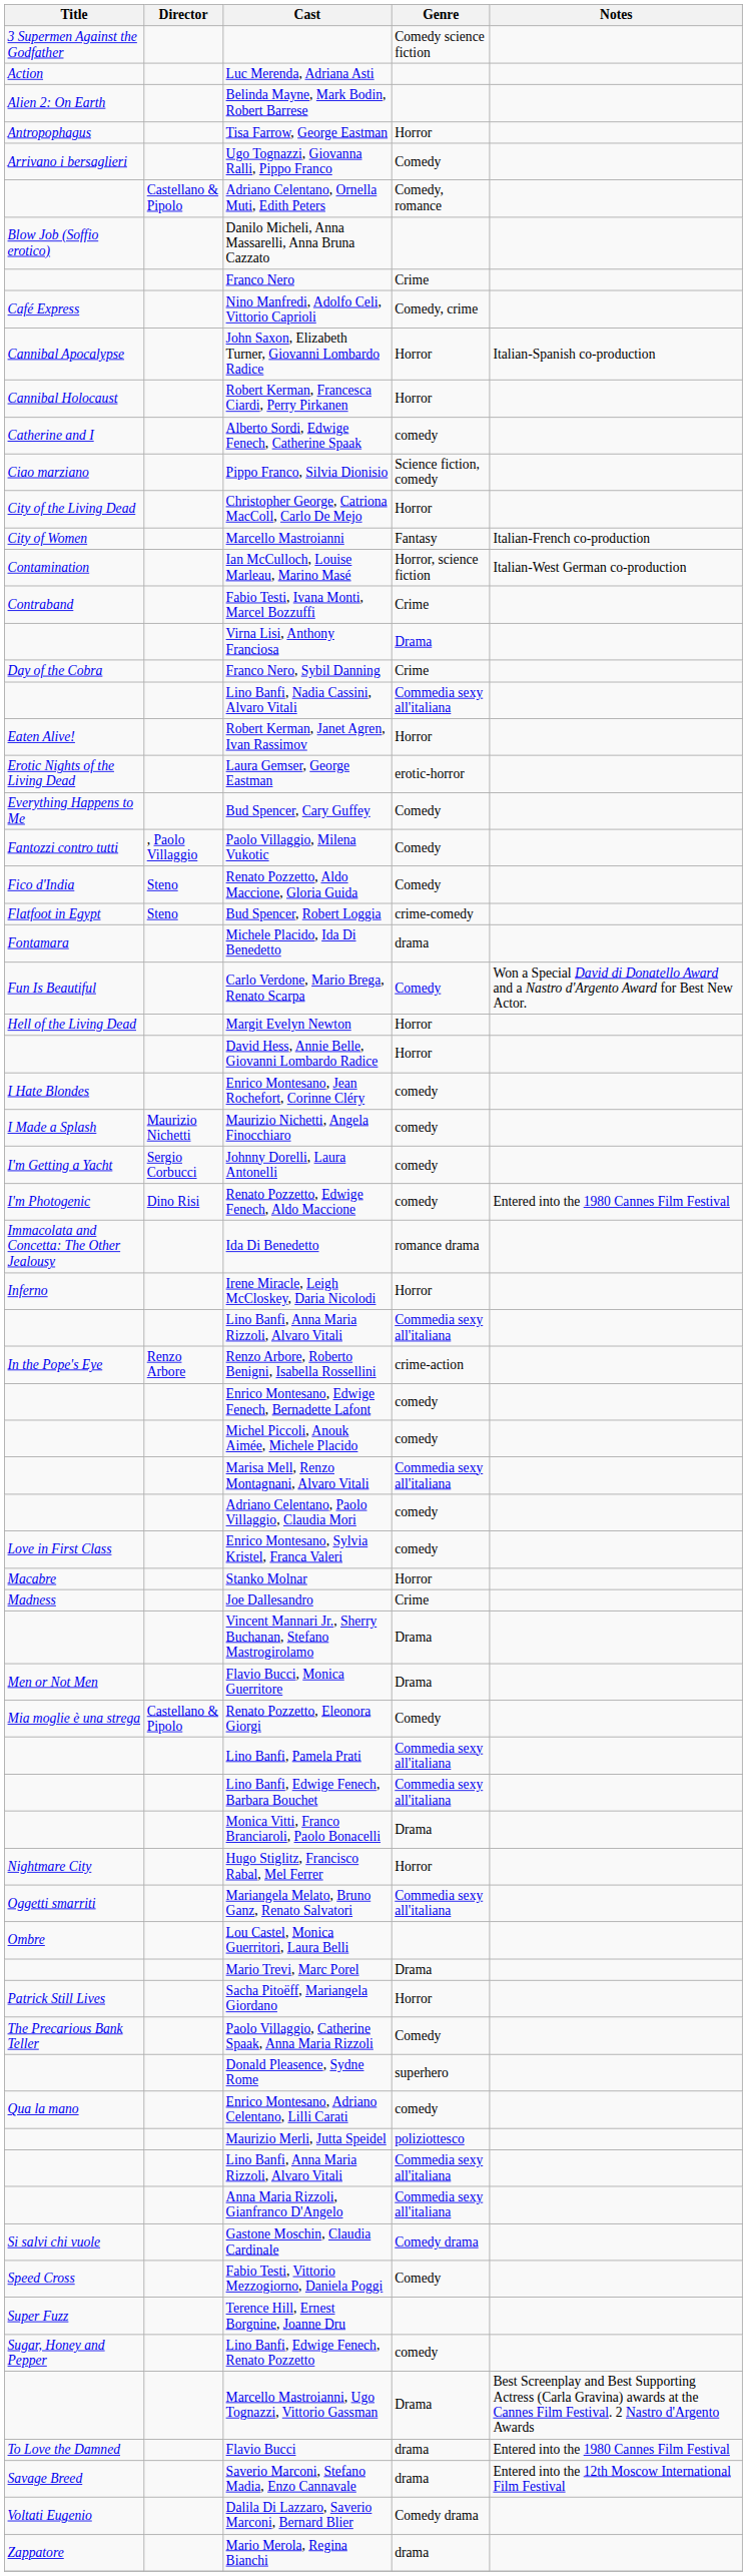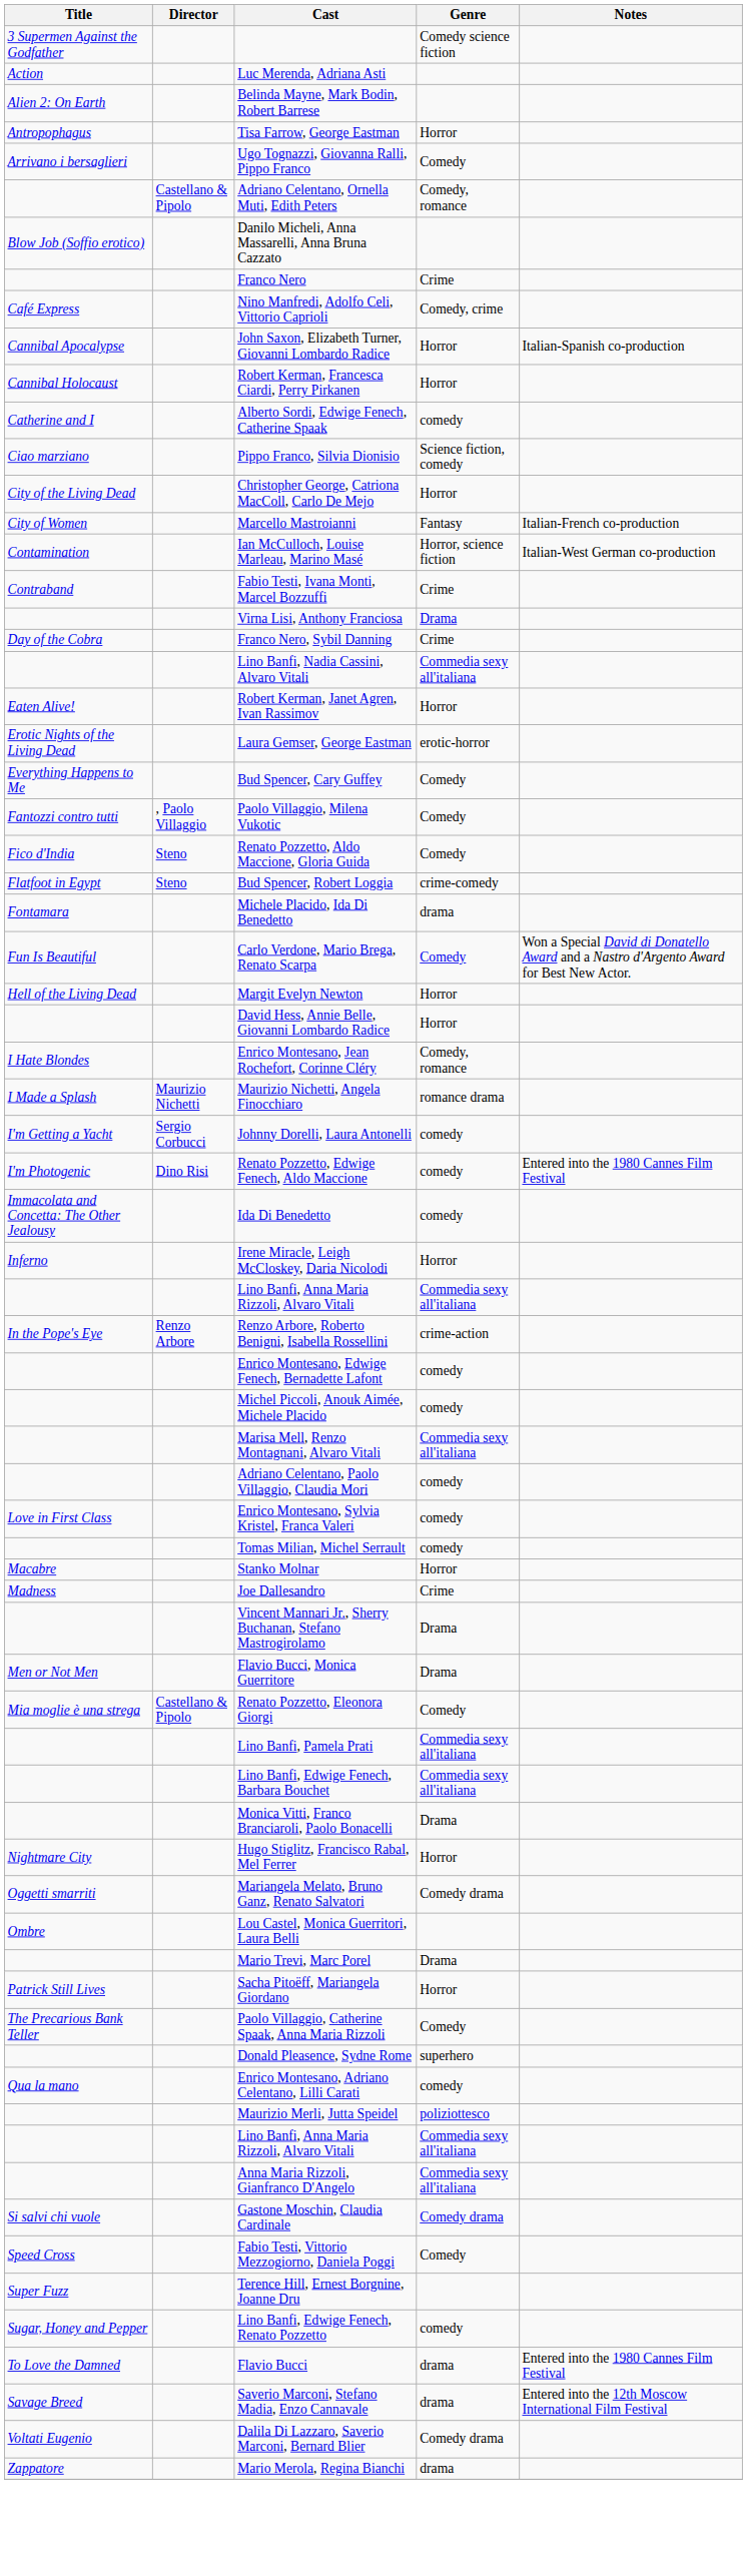 <table class="wikitable sortable">
 <tr>
 <th scope="col">Title</th>
 <th scope="col">Director</th>
 <th scope="col" class="unsortable">Cast</th>
 <th scope="col">Genre</th>
 <th scope="col">Notes</th>
 </tr>
 <tr>
 <td><em><a href='#'>3 Supermen Against the Godfather</a></em></td>
 <td></td>
 <td></td>
 <td>Comedy science fiction</td>
 <td></td>
 </tr>
 <tr>
 <td><em><a href='#'>Action</a></em></td>
 <td></td>
 <td><a href='#'>Luc Merenda</a>, <a href='#'>Adriana Asti</a></td>
 <td></td>
 <td></td>
 </tr>
 <tr>
 <td><em><a href='#'>Alien 2: On Earth</a></em></td>
 <td></td>
 <td><a href='#'>Belinda Mayne</a>,  <a href='#'>Mark Bodin</a>, <a href='#'>Robert Barrese</a></td>
 <td></td>
 <td></td>
 </tr>
 <tr>
 <td><em><a href='#'>Antropophagus</a></em></td>
 <td></td>
 <td><a href='#'>Tisa Farrow</a>, <a href='#'>George Eastman</a></td>
 <td>Horror</td>
 <td></td>
 </tr>
 <tr>
 <td><em><a href='#'>Arrivano i bersaglieri</a></em></td>
 <td></td>
 <td><a href='#'>Ugo Tognazzi</a>, <a href='#'>Giovanna Ralli</a>, <a href='#'>Pippo Franco</a></td>
 <td>Comedy</td>
 <td></td>
 </tr>
 <tr>
 <td></td>
 <td><a href='#'>Castellano & Pipolo</a></td>
 <td><a href='#'>Adriano Celentano</a>, <a href='#'>Ornella Muti</a>, <a href='#'>Edith Peters</a></td>
 <td>Comedy, romance</td>
 <td></td>
 </tr>
 <tr>
 <td><em><a href='#'>Blow Job (Soffio erotico)</a></em></td>
 <td></td>
 <td>Danilo Micheli, Anna Massarelli, Anna Bruna Cazzato</td>
 <td></td>
 <td></td>
 </tr>
 <tr>
 <td></td>
 <td></td>
 <td><a href='#'>Franco Nero</a></td>
 <td>Crime</td>
 <td></td>
 </tr>
 <tr>
 <td><em><a href='#'>Café Express</a></em></td>
 <td></td>
 <td><a href='#'>Nino Manfredi</a>, <a href='#'>Adolfo Celi</a>, <a href='#'>Vittorio Caprioli</a></td>
 <td>Comedy, crime</td>
 <td></td>
 </tr>
 <tr>
 <td><em><a href='#'>Cannibal Apocalypse</a></em></td>
 <td></td>
 <td><a href='#'>John Saxon</a>, Elizabeth Turner, <a href='#'>Giovanni Lombardo Radice</a></td>
 <td>Horror</td>
 <td>Italian-Spanish co-production</td>
 </tr>
 <tr>
 <td><em><a href='#'>Cannibal Holocaust</a></em></td>
 <td></td>
 <td><a href='#'>Robert Kerman</a>, <a href='#'>Francesca Ciardi</a>, <a href='#'>Perry Pirkanen</a></td>
 <td>Horror</td>
 <td></td>
 </tr>
 <tr>
 <td><em><a href='#'>Catherine and I</a></em></td>
 <td></td>
 <td><a href='#'>Alberto Sordi</a>, <a href='#'>Edwige Fenech</a>, <a href='#'>Catherine Spaak</a></td>
 <td>comedy</td>
 <td></td>
 </tr>
 <tr>
 <td><em><a href='#'>Ciao marziano</a></em></td>
 <td></td>
 <td><a href='#'>Pippo Franco</a>, <a href='#'>Silvia Dionisio</a></td>
 <td>Science fiction, comedy</td>
 <td></td>
 </tr>
 <tr>
 <td><em><a href='#'>City of the Living Dead</a></em></td>
 <td></td>
 <td><a href='#'>Christopher George</a>, <a href='#'>Catriona MacColl</a>, <a href='#'>Carlo De Mejo</a></td>
 <td>Horror</td>
 <td></td>
 </tr>
 <tr>
 <td><em><a href='#'>City of Women</a></em></td>
 <td></td>
 <td><a href='#'>Marcello Mastroianni</a></td>
 <td>Fantasy</td>
 <td>Italian-French co-production</td>
 </tr>
 <tr>
 <td><em><a href='#'>Contamination</a></em></td>
 <td></td>
 <td><a href='#'>Ian McCulloch</a>, <a href='#'>Louise Marleau</a>, <a href='#'>Marino Masé</a></td>
 <td>Horror, science fiction</td>
 <td>Italian-West German co-production</td>
 </tr>
 <tr>
 <td><em><a href='#'>Contraband</a></em></td>
 <td></td>
 <td><a href='#'>Fabio Testi</a>, <a href='#'>Ivana Monti</a>, <a href='#'>Marcel Bozzuffi</a></td>
 <td>Crime</td>
 <td></td>
 </tr>
 <tr>
 <td></td>
 <td></td>
 <td><a href='#'>Virna Lisi</a>, <a href='#'>Anthony Franciosa</a></td>
 <td><a href='#'>Drama</a></td>
 <td></td>
 </tr>
 <tr>
 <td><em><a href='#'>Day of the Cobra</a></em></td>
 <td></td>
 <td><a href='#'>Franco Nero</a>, <a href='#'>Sybil Danning</a></td>
 <td>Crime</td>
 <td></td>
 </tr>
 <tr>
 <td></td>
 <td></td>
 <td><a href='#'>Lino Banfi</a>, <a href='#'>Nadia Cassini</a>, <a href='#'>Alvaro Vitali</a></td>
 <td><a href='#'>Commedia sexy all'italiana</a></td>
 <td></td>
 </tr>
 <tr>
 <td><em><a href='#'>Eaten Alive!</a></em></td>
 <td></td>
 <td><a href='#'>Robert Kerman</a>, <a href='#'>Janet Agren</a>, <a href='#'>Ivan Rassimov</a></td>
 <td>Horror</td>
 <td></td>
 </tr>
 <tr>
 <td><em><a href='#'>Erotic Nights of the Living Dead</a></em></td>
 <td></td>
 <td><a href='#'>Laura Gemser</a>, <a href='#'>George Eastman</a></td>
 <td>erotic-horror</td>
 <td></td>
 </tr>
 <tr>
 <td><em><a href='#'>Everything Happens to Me</a></em></td>
 <td></td>
 <td><a href='#'>Bud Spencer</a>, <a href='#'>Cary Guffey</a></td>
 <td>Comedy</td>
 <td></td>
 </tr>
 <tr>
 <td><em><a href='#'>Fantozzi contro tutti</a></em></td>
 <td> , <a href='#'>Paolo Villaggio</a></td>
 <td><a href='#'>Paolo Villaggio</a>, <a href='#'>Milena Vukotic</a></td>
 <td>Comedy</td>
 <td></td>
 </tr>
 <tr>
 <td><em><a href='#'>Fico d'India</a></em></td>
 <td><a href='#'>Steno</a></td>
 <td><a href='#'>Renato Pozzetto</a>, <a href='#'>Aldo Maccione</a>, <a href='#'>Gloria Guida</a></td>
 <td>Comedy</td>
 <td></td>
 </tr>
 <tr>
 <td><em><a href='#'>Flatfoot in Egypt</a></em></td>
 <td><a href='#'>Steno</a></td>
 <td><a href='#'>Bud Spencer</a>, <a href='#'>Robert Loggia</a></td>
 <td>crime-comedy</td>
 <td></td>
 </tr>
 <tr>
 <td><em><a href='#'>Fontamara</a></em></td>
 <td></td>
 <td><a href='#'>Michele Placido</a>, <a href='#'>Ida Di Benedetto</a></td>
 <td>drama</td>
 <td></td>
 </tr>
 <tr>
 <td><em><a href='#'>Fun Is Beautiful</a></em></td>
 <td></td>
 <td><a href='#'>Carlo Verdone</a>, <a href='#'>Mario Brega</a>, <a href='#'>Renato Scarpa</a></td>
 <td><a href='#'>Comedy</a></td>
 <td>Won a Special <em><a href='#'>David di Donatello Award</a></em> and a <em>Nastro d'Argento Award</em> for Best New Actor.</td>
 </tr>
 <tr>
 <td><em><a href='#'>Hell of the Living Dead</a></em></td>
 <td></td>
 <td><a href='#'>Margit Evelyn Newton</a></td>
 <td>Horror</td>
 <td></td>
 </tr>
 <tr>
 <td></td>
 <td></td>
 <td><a href='#'>David Hess</a>, <a href='#'>Annie Belle</a>, <a href='#'>Giovanni Lombardo Radice</a></td>
 <td>Horror</td>
 <td></td>
 </tr>
 <tr>
 <td><em><a href='#'>I Hate Blondes</a></em></td>
 <td></td>
 <td><a href='#'>Enrico Montesano</a>, <a href='#'>Jean Rochefort</a>, <a href='#'>Corinne Cléry</a></td>
-<td>comedy</td>
+<td>Comedy, romance</td>
 <td></td>
 </tr>
 <tr>
 <td><em><a href='#'>I Made a Splash</a></em></td>
 <td><a href='#'>Maurizio Nichetti</a></td>
 <td><a href='#'>Maurizio Nichetti</a>, <a href='#'>Angela Finocchiaro</a></td>
-<td>comedy</td>
+<td>romance drama</td>
 <td></td>
 </tr>
 <tr>
 <td><em><a href='#'>I'm Getting a Yacht</a></em></td>
 <td><a href='#'>Sergio Corbucci</a></td>
 <td><a href='#'>Johnny Dorelli</a>, <a href='#'>Laura Antonelli</a></td>
 <td>comedy</td>
 <td></td>
 </tr>
 <tr>
 <td><em><a href='#'>I'm Photogenic</a></em></td>
 <td><a href='#'>Dino Risi</a></td>
 <td><a href='#'>Renato Pozzetto</a>, <a href='#'>Edwige Fenech</a>, <a href='#'>Aldo Maccione</a></td>
 <td>comedy</td>
 <td>Entered into the <a href='#'>1980 Cannes Film Festival</a></td>
 </tr>
 <tr>
 <td><em><a href='#'>Immacolata and Concetta: The Other Jealousy</a></em></td>
 <td></td>
 <td><a href='#'>Ida Di Benedetto</a></td>
-<td>romance drama</td>
+<td>comedy</td>
 <td></td>
 </tr>
 <tr>
 <td><em><a href='#'>Inferno</a></em></td>
 <td></td>
 <td><a href='#'>Irene Miracle</a>, <a href='#'>Leigh McCloskey</a>, <a href='#'>Daria Nicolodi</a></td>
 <td>Horror</td>
 <td></td>
 </tr>
 <tr>
 <td></td>
 <td></td>
 <td><a href='#'>Lino Banfi</a>, <a href='#'>Anna Maria Rizzoli</a>, <a href='#'>Alvaro Vitali</a></td>
 <td><a href='#'>Commedia sexy all'italiana</a></td>
 <td></td>
 </tr>
 <tr>
 <td><em><a href='#'>In the Pope's Eye</a></em></td>
 <td><a href='#'>Renzo Arbore</a></td>
 <td><a href='#'>Renzo Arbore</a>, <a href='#'>Roberto Benigni</a>, <a href='#'>Isabella Rossellini</a></td>
 <td>crime-action</td>
 <td></td>
 </tr>
 <tr>
 <td></td>
 <td></td>
 <td><a href='#'>Enrico Montesano</a>, <a href='#'>Edwige Fenech</a>, <a href='#'>Bernadette Lafont</a></td>
 <td>comedy</td>
 <td></td>
 </tr>
 <tr>
 <td></td>
 <td></td>
 <td><a href='#'>Michel Piccoli</a>, <a href='#'>Anouk Aimée</a>, <a href='#'>Michele Placido</a></td>
 <td>comedy</td>
 <td></td>
 </tr>
 <tr>
 <td></td>
 <td></td>
 <td><a href='#'>Marisa Mell</a>, <a href='#'>Renzo Montagnani</a>, <a href='#'>Alvaro Vitali</a></td>
 <td><a href='#'>Commedia sexy all'italiana</a></td>
 <td></td>
 </tr>
 <tr>
 <td></td>
 <td></td>
 <td><a href='#'>Adriano Celentano</a>, <a href='#'>Paolo Villaggio</a>, <a href='#'>Claudia Mori</a></td>
 <td>comedy</td>
 <td></td>
 </tr>
 <tr>
 <td><em><a href='#'>Love in First Class</a></em></td>
 <td></td>
 <td><a href='#'>Enrico Montesano</a>, <a href='#'>Sylvia Kristel</a>, <a href='#'>Franca Valeri</a></td>
+<td>comedy</td>
+<td></td>
+</tr>
+<tr>
+<td></td>
+<td></td>
+<td><a href='#'>Tomas Milian</a>, <a href='#'>Michel Serrault</a></td>
 <td>comedy</td>
 <td></td>
 </tr>
 <tr>
 <td><em><a href='#'>Macabre</a></em></td>
 <td></td>
 <td><a href='#'>Stanko Molnar</a></td>
 <td>Horror</td>
 <td></td>
 </tr>
 <tr>
 <td><em><a href='#'>Madness</a></em></td>
 <td></td>
 <td><a href='#'>Joe Dallesandro</a></td>
 <td>Crime</td>
 <td></td>
 </tr>
 <tr>
 <td></td>
 <td></td>
 <td><a href='#'>Vincent Mannari Jr.</a>, <a href='#'>Sherry Buchanan</a>, <a href='#'>Stefano Mastrogirolamo</a></td>
 <td>Drama</td>
 <td></td>
 </tr>
 <tr>
 <td><em><a href='#'>Men or Not Men</a></em></td>
 <td></td>
 <td><a href='#'>Flavio Bucci</a>, <a href='#'>Monica Guerritore</a></td>
 <td>Drama</td>
 <td></td>
 </tr>
 <tr>
 <td><em><a href='#'>Mia moglie è una strega</a></em></td>
 <td><a href='#'>Castellano & Pipolo</a></td>
 <td><a href='#'>Renato Pozzetto</a>, <a href='#'>Eleonora Giorgi</a></td>
 <td>Comedy</td>
 <td></td>
 </tr>
 <tr>
 <td></td>
 <td></td>
 <td><a href='#'>Lino Banfi</a>, <a href='#'>Pamela Prati</a></td>
 <td><a href='#'>Commedia sexy all'italiana</a></td>
 <td></td>
 </tr>
 <tr>
 <td></td>
 <td></td>
 <td><a href='#'>Lino Banfi</a>, <a href='#'>Edwige Fenech</a>, <a href='#'>Barbara Bouchet</a></td>
 <td><a href='#'>Commedia sexy all'italiana</a></td>
 <td></td>
 </tr>
 <tr>
 <td></td>
 <td></td>
 <td><a href='#'>Monica Vitti</a>, <a href='#'>Franco Branciaroli</a>, <a href='#'>Paolo Bonacelli</a></td>
 <td>Drama</td>
 <td></td>
 </tr>
 <tr>
 <td><em><a href='#'>Nightmare City</a></em></td>
 <td></td>
 <td><a href='#'>Hugo Stiglitz</a>, <a href='#'>Francisco Rabal</a>, <a href='#'>Mel Ferrer</a></td>
 <td>Horror</td>
 <td></td>
 </tr>
 <tr>
 <td><em><a href='#'>Oggetti smarriti</a></em></td>
 <td></td>
 <td><a href='#'>Mariangela Melato</a>, <a href='#'>Bruno Ganz</a>, <a href='#'>Renato Salvatori</a></td>
-<td><a href='#'>Commedia sexy all'italiana</a></td>
+<td>Comedy drama</td>
 <td></td>
 </tr>
 <tr>
 <td><em><a href='#'>Ombre</a></em></td>
 <td></td>
 <td><a href='#'>Lou Castel</a>, <a href='#'>Monica Guerritori</a>, <a href='#'>Laura Belli</a></td>
 <td></td>
 <td></td>
 </tr>
 <tr>
 <td></td>
 <td></td>
 <td><a href='#'>Mario Trevi</a>, <a href='#'>Marc Porel</a></td>
 <td>Drama</td>
 <td></td>
 </tr>
 <tr>
 <td><em><a href='#'>Patrick Still Lives</a></em></td>
 <td></td>
 <td><a href='#'>Sacha Pitoëff</a>, <a href='#'>Mariangela Giordano</a></td>
 <td>Horror</td>
 <td></td>
 </tr>
 <tr>
 <td><em><a href='#'>The Precarious Bank Teller</a></em></td>
 <td></td>
 <td><a href='#'>Paolo Villaggio</a>, <a href='#'>Catherine Spaak</a>, <a href='#'>Anna Maria Rizzoli</a></td>
 <td>Comedy</td>
 <td></td>
 </tr>
 <tr>
 <td></td>
 <td></td>
 <td><a href='#'>Donald Pleasence</a>, <a href='#'>Sydne Rome</a></td>
 <td>superhero</td>
 <td></td>
 </tr>
 <tr>
 <td><em><a href='#'>Qua la mano</a></em></td>
 <td></td>
 <td><a href='#'>Enrico Montesano</a>, <a href='#'>Adriano Celentano</a>, <a href='#'>Lilli Carati</a></td>
 <td>comedy</td>
 <td></td>
 </tr>
 <tr>
 <td></td>
 <td></td>
 <td><a href='#'>Maurizio Merli</a>, <a href='#'>Jutta Speidel</a></td>
 <td><a href='#'>poliziottesco</a></td>
 <td></td>
 </tr>
 <tr>
 <td></td>
 <td></td>
 <td><a href='#'>Lino Banfi</a>, <a href='#'>Anna Maria Rizzoli</a>, <a href='#'>Alvaro Vitali</a></td>
 <td><a href='#'>Commedia sexy all'italiana</a></td>
 <td></td>
 </tr>
 <tr>
 <td></td>
 <td></td>
 <td><a href='#'>Anna Maria Rizzoli</a>, <a href='#'>Gianfranco D'Angelo</a></td>
 <td><a href='#'>Commedia sexy all'italiana</a></td>
 <td></td>
 </tr>
 <tr>
 <td><em><a href='#'>Si salvi chi vuole</a></em></td>
 <td></td>
 <td><a href='#'>Gastone Moschin</a>, <a href='#'>Claudia Cardinale</a></td>
 <td><a href='#'>Comedy drama</a></td>
 <td></td>
 </tr>
 <tr>
 <td><em><a href='#'>Speed Cross</a></em></td>
 <td></td>
 <td><a href='#'>Fabio Testi</a>, <a href='#'>Vittorio Mezzogiorno</a>, <a href='#'>Daniela Poggi</a></td>
 <td>Comedy</td>
 <td></td>
 </tr>
 <tr>
 <td><em><a href='#'>Super Fuzz</a></em></td>
 <td></td>
 <td><a href='#'>Terence Hill</a>, <a href='#'>Ernest Borgnine</a>, <a href='#'>Joanne Dru</a></td>
 <td></td>
 <td></td>
 </tr>
 <tr>
 <td><em><a href='#'>Sugar, Honey and Pepper</a></em></td>
 <td></td>
 <td><a href='#'>Lino Banfi</a>, <a href='#'>Edwige Fenech</a>, <a href='#'>Renato Pozzetto</a></td>
 <td>comedy</td>
 <td></td>
 </tr>
 <tr>
-<td></td>
-<td></td>
-<td><a href='#'>Marcello Mastroianni</a>, <a href='#'>Ugo Tognazzi</a>, <a href='#'>Vittorio Gassman</a></td>
-<td>Drama</td>
-<td>Best Screenplay and Best Supporting Actress  (Carla Gravina) awards at the <a href='#'>Cannes Film Festival</a>. 2 <a href='#'>Nastro d'Argento</a> Awards</td>
-</tr>
-<tr>
 <td><em><a href='#'>To Love the Damned</a></em></td>
 <td></td>
 <td><a href='#'>Flavio Bucci</a></td>
 <td>drama</td>
 <td>Entered into the <a href='#'>1980 Cannes Film Festival</a></td>
 </tr>
 <tr>
 <td><em><a href='#'>Savage Breed</a></em></td>
 <td></td>
 <td><a href='#'>Saverio Marconi</a>, <a href='#'>Stefano Madia</a>, <a href='#'>Enzo Cannavale</a></td>
 <td>drama</td>
 <td>Entered into the <a href='#'>12th Moscow International Film Festival</a></td>
 </tr>
 <tr>
 <td><em><a href='#'>Voltati Eugenio</a></em></td>
 <td></td>
 <td><a href='#'>Dalila Di Lazzaro</a>, <a href='#'>Saverio Marconi</a>, <a href='#'>Bernard Blier</a></td>
 <td>Comedy drama</td>
 <td></td>
 </tr>
 <tr>
 <td><em><a href='#'>Zappatore</a></em></td>
 <td></td>
 <td><a href='#'>Mario Merola</a>, <a href='#'>Regina Bianchi</a></td>
 <td>drama</td>
 <td></td>
 </tr>
 <tr>
 </tr>
 </table>
